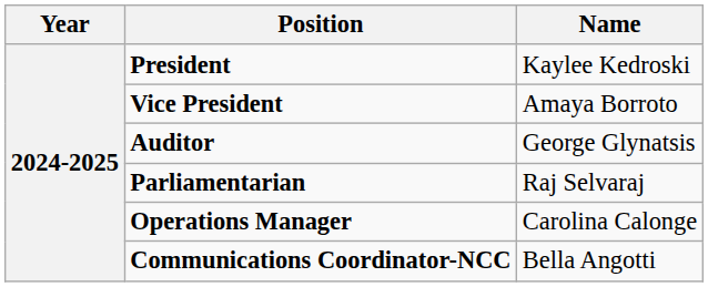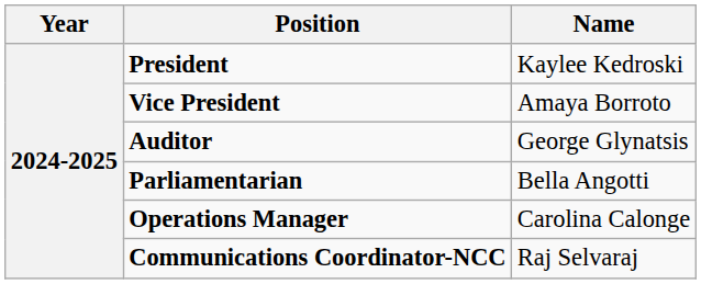 <table class="wikitable">
 <tr>
 <th>Year</th>
 <th>Position</th>
 <th>Name</th>
 </tr>
 <tr>
 <th rowspan="6"><strong>2024-2025</strong></th>
 <td><strong>President</strong></td>
 <td>Kaylee Kedroski</td>
 </tr>
 <tr>
 <td><strong>Vice President</strong></td>
 <td>Amaya Borroto</td>
 </tr>
 <tr>
 <td><strong>Auditor</strong></td>
 <td>George Glynatsis</td>
 </tr>
 <tr>
 <td><strong>Parliamentarian</strong></td>
-<td>Raj Selvaraj</td>
+<td>Bella Angotti</td>
 </tr>
 <tr>
 <td><strong>Operations Manager</strong></td>
 <td>Carolina Calonge</td>
 </tr>
 <tr>
 <td><strong>Communications Coordinator-NCC</strong></td>
-<td>Bella Angotti</td>
+<td>Raj Selvaraj</td>
 </tr>
 </table>
